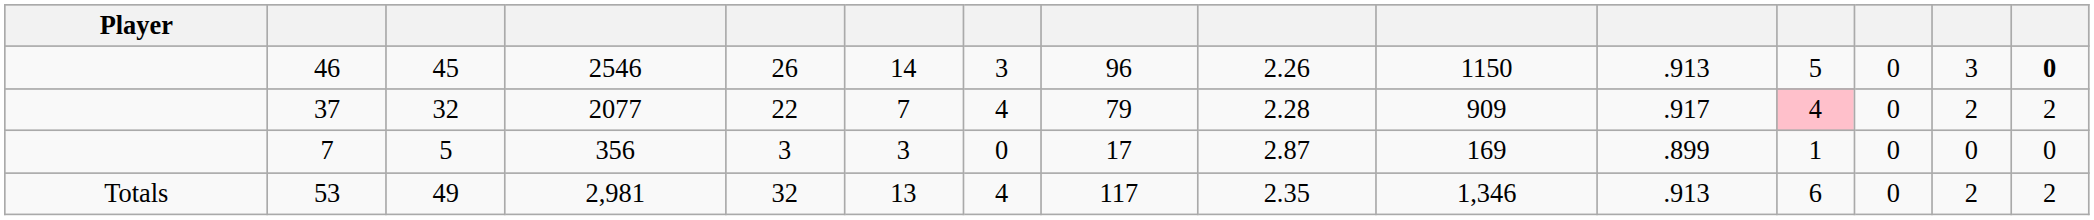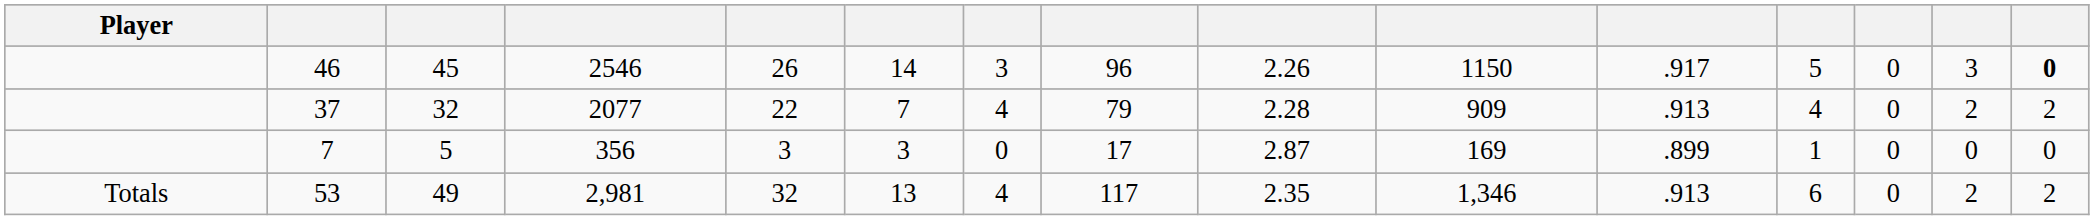 <table class="wikitable sortable" style="width:100%;">
 <tr style="text-align:center; background:#ddd;">
 <th>Player</th>
 <th></th>
 <th></th>
 <th></th>
 <th></th>
 <th></th>
 <th></th>
 <th></th>
 <th></th>
 <th></th>
 <th></th>
 <th></th>
 <th></th>
 <th></th>
 <th></th>
 </tr>
 <tr align=center>
 <td style=white-space:nowrap></td>
 <td>46</td>
 <td>45</td>
 <td>2546</td>
 <td>26</td>
 <td>14</td>
 <td>3</td>
 <td>96</td>
 <td>2.26</td>
 <td>1150</td>
-<td>.913</td>
+<td>.917</td>
 <td>5</td>
 <td>0</td>
 <td>3</td>
 <td><strong>0</strong></td>
 </tr>
 <tr align=center>
 <td style=white-space:nowrap></td>
 <td>37</td>
 <td>32</td>
 <td>2077</td>
 <td>22</td>
 <td>7</td>
 <td>4</td>
 <td>79</td>
 <td>2.28</td>
 <td>909</td>
-<td>.917</td>
-<td style="background: pink;">4</td>
+<td>.913</td>
+<td>4</td>
 <td>0</td>
 <td>2</td>
 <td>2</td>
 </tr>
 <tr align=center>
 <td style=white-space:nowrap></td>
 <td>7</td>
 <td>5</td>
 <td>356</td>
 <td>3</td>
 <td>3</td>
 <td>0</td>
 <td>17</td>
 <td>2.87</td>
 <td>169</td>
 <td>.899</td>
 <td>1</td>
 <td>0</td>
 <td>0</td>
 <td>0</td>
 </tr>
 <tr align=center>
 <td style=white-space:nowrap>Totals</td>
 <td>53</td>
 <td>49</td>
 <td>2,981</td>
 <td>32</td>
 <td>13</td>
 <td>4</td>
 <td>117</td>
 <td>2.35</td>
 <td>1,346</td>
 <td>.913</td>
 <td>6</td>
 <td>0</td>
 <td>2</td>
 <td>2</td>
 </tr>
 </table>
